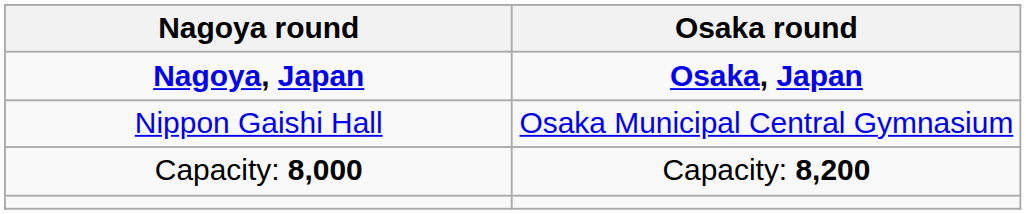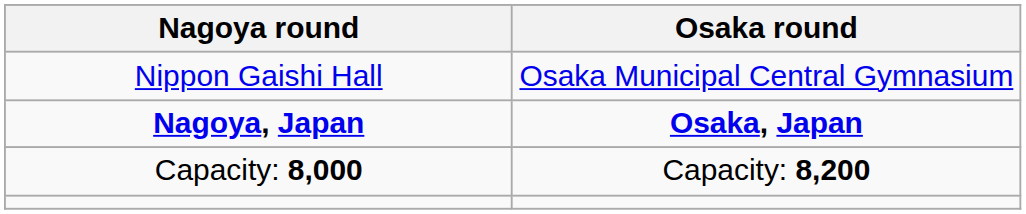 <table class=wikitable style=text-align:center>
 <tr>
 <th width=50%>Nagoya round</th>
 <th width=50%>Osaka round</th>
 </tr>
 <tr>
+<td><a href='#'>Nippon Gaishi Hall</a></td>
+<td><a href='#'>Osaka Municipal Central Gymnasium</a></td>
+</tr>
+<tr>
 <td> <strong><a href='#'>Nagoya</a>, <a href='#'>Japan</a></strong></td>
 <td> <strong><a href='#'>Osaka</a>, <a href='#'>Japan</a></strong></td>
-</tr>
-<tr>
-<td><a href='#'>Nippon Gaishi Hall</a></td>
-<td><a href='#'>Osaka Municipal Central Gymnasium</a></td>
 </tr>
 <tr>
 <td>Capacity: <strong>8,000</strong></td>
 <td>Capacity: <strong>8,200</strong></td>
 </tr>
 <tr>
 <td></td>
 <td></td>
 </tr>
 </table>
